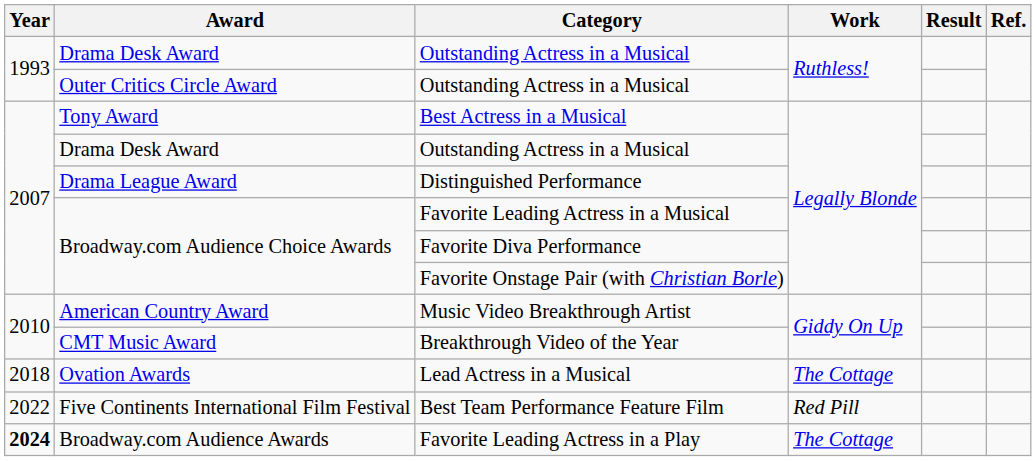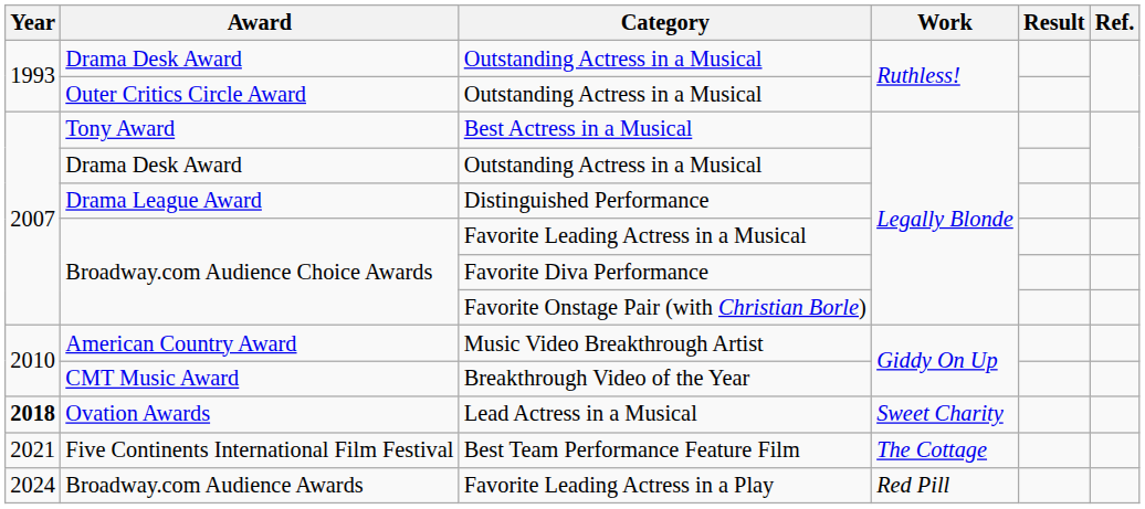 <table class="wikitable sortable">
 <tr>
 <th>Year</th>
 <th>Award</th>
 <th>Category</th>
 <th>Work</th>
 <th>Result</th>
 <th>Ref.</th>
 </tr>
 <tr>
 <td rowspan="2" align="center">1993</td>
 <td><a href='#'>Drama Desk Award</a></td>
 <td><a href='#'>Outstanding Actress in a Musical</a></td>
 <td rowspan="2"><em><a href='#'>Ruthless!</a></em></td>
 <td></td>
 <td rowspan="2" align="center"></td>
 </tr>
 <tr>
 <td><a href='#'>Outer Critics Circle Award</a></td>
 <td>Outstanding Actress in a Musical</td>
 <td></td>
 </tr>
 <tr>
 <td rowspan="6" align="center">2007</td>
 <td><a href='#'>Tony Award</a></td>
 <td><a href='#'>Best Actress in a Musical</a></td>
 <td rowspan="6"><em><a href='#'>Legally Blonde</a></em></td>
 <td></td>
 <td rowspan="2" align="center"></td>
 </tr>
 <tr>
 <td>Drama Desk Award</td>
 <td>Outstanding Actress in a Musical</td>
 <td></td>
 </tr>
 <tr>
 <td><a href='#'>Drama League Award</a></td>
 <td>Distinguished Performance</td>
 <td></td>
 <td align="center"></td>
 </tr>
 <tr>
 <td rowspan="3">Broadway.com Audience Choice Awards</td>
 <td>Favorite Leading Actress in a Musical</td>
 <td></td>
 <td align="center"></td>
 </tr>
 <tr>
 <td>Favorite Diva Performance</td>
 <td></td>
 <td align="center"></td>
 </tr>
 <tr>
 <td>Favorite Onstage Pair (with <em><a href='#'>Christian Borle</a></em>)</td>
 <td></td>
 <td align="center"></td>
 </tr>
 <tr>
 <td rowspan="2" align="center">2010</td>
 <td><a href='#'>American Country Award</a></td>
 <td>Music Video Breakthrough Artist</td>
 <td rowspan="2"><em><a href='#'>Giddy On Up</a></em></td>
 <td></td>
 <td align="center"></td>
 </tr>
 <tr>
 <td><a href='#'>CMT Music Award</a></td>
 <td>Breakthrough Video of the Year</td>
 <td></td>
 <td align="center"></td>
 </tr>
 <tr>
-<td align="center">2018</td>
+<td align="center"><strong>2018</strong></td>
 <td><a href='#'>Ovation Awards</a></td>
 <td>Lead Actress in a Musical</td>
+<td><em><a href='#'>Sweet Charity</a></em></td>
+<td></td>
+<td align="center"></td>
+</tr>
+<tr>
+<td align="center">2021</td>
+<td>Five Continents International Film Festival</td>
+<td>Best Team Performance Feature Film</td>
 <td><em><a href='#'>The Cottage</a></em></td>
 <td></td>
 <td align="center"></td>
 </tr>
 <tr>
-<td align="center">2022</td>
-<td>Five Continents International Film Festival</td>
-<td>Best Team Performance Feature Film</td>
+<td align="center">2024</td>
+<td>Broadway.com Audience Awards</td>
+<td>Favorite Leading Actress in a Play</td>
 <td><em>Red Pill</em></td>
 <td></td>
 <td align="center"></td>
 </tr>
-<tr>
-<td align="center"><strong>2024</strong></td>
-<td>Broadway.com Audience Awards</td>
-<td>Favorite Leading Actress in a Play</td>
-<td><em><a href='#'>The Cottage</a></em></td>
-<td></td>
-<td align="center"></td>
-</tr>
 </table>
